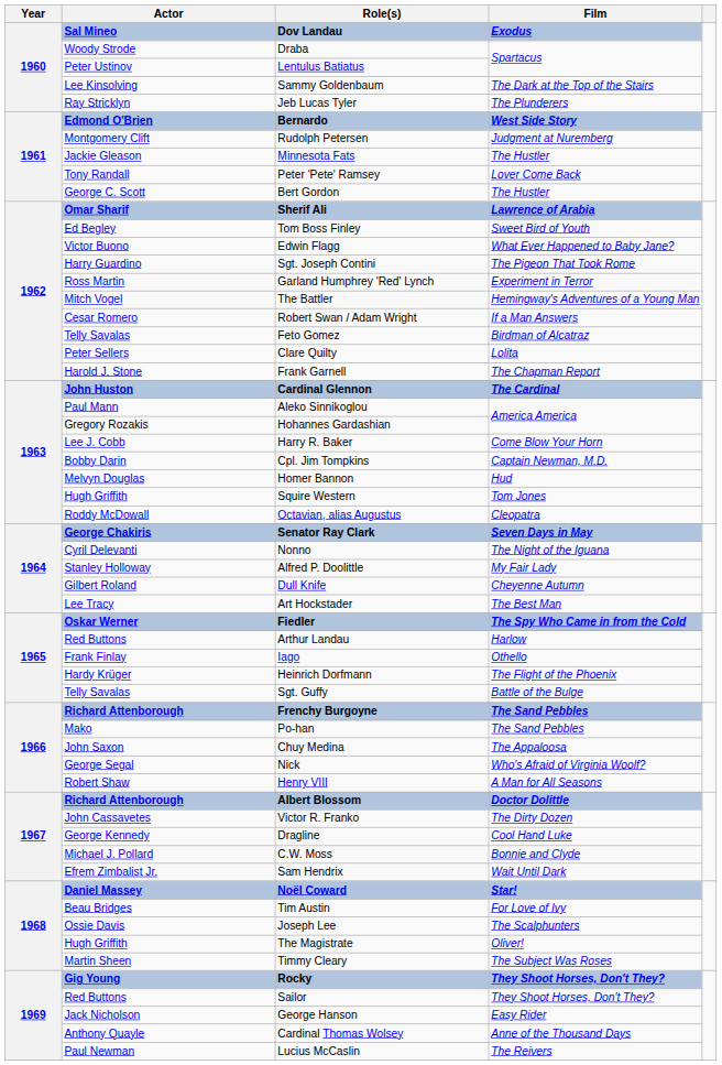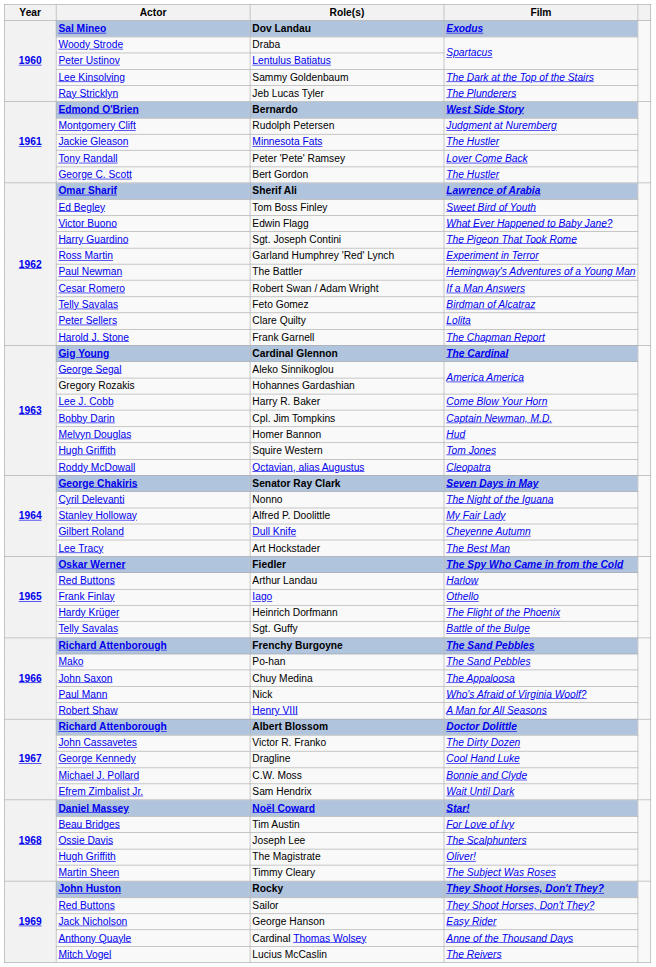 <table class="wikitable sortable">
 <tr>
 <th scope="col" style="width:8%;">Year</th>
 <th scope="col" style="width:30%;">Actor</th>
 <th scope="col" style="width:30%;">Role(s)</th>
 <th scope="col" style="width:30%;">Film</th>
 <th scope="col" style="width:2%;" class="unsortable"></th>
 </tr>
 <tr>
 <th rowspan="5" style="text-align:center;"><a href='#'>1960</a></th>
 <td style="background:#B0C4DE;"><strong><a href='#'>Sal Mineo</a> </strong></td>
 <td style="background:#B0C4DE;"><strong>Dov Landau</strong></td>
 <td style="background:#B0C4DE;"><strong><em><a href='#'>Exodus</a></em></strong></td>
 <td rowspan=5></td>
 </tr>
 <tr>
 <td><a href='#'>Woody Strode</a></td>
 <td>Draba</td>
 <td rowspan="2"><em><a href='#'>Spartacus</a></em></td>
 </tr>
 <tr>
 <td><a href='#'>Peter Ustinov</a></td>
 <td><a href='#'>Lentulus Batiatus</a></td>
 </tr>
 <tr>
 <td><a href='#'>Lee Kinsolving</a></td>
 <td>Sammy Goldenbaum</td>
 <td><em><a href='#'>The Dark at the Top of the Stairs</a></em></td>
 </tr>
 <tr>
 <td><a href='#'>Ray Stricklyn</a></td>
 <td>Jeb Lucas Tyler</td>
 <td><em><a href='#'>The Plunderers</a></em></td>
 </tr>
 <tr>
 <th rowspan="5" style="text-align:center;"><a href='#'>1961</a></th>
 <td style="background:#B0C4DE;"><strong><a href='#'>Edmond O'Brien</a> </strong></td>
 <td style="background:#B0C4DE;"><strong>Bernardo</strong></td>
 <td style="background:#B0C4DE;"><strong><em><a href='#'>West Side Story</a></em></strong></td>
 <td rowspan=5></td>
 </tr>
 <tr>
 <td><a href='#'>Montgomery Clift</a></td>
 <td>Rudolph Petersen</td>
 <td><em><a href='#'>Judgment at Nuremberg</a></em></td>
 </tr>
 <tr>
 <td><a href='#'>Jackie Gleason</a></td>
 <td><a href='#'>Minnesota Fats</a></td>
 <td><em><a href='#'>The Hustler</a></em></td>
 </tr>
 <tr>
 <td><a href='#'>Tony Randall</a></td>
 <td>Peter 'Pete' Ramsey</td>
 <td><em><a href='#'>Lover Come Back</a></em></td>
 </tr>
 <tr>
 <td><a href='#'>George C. Scott</a></td>
 <td>Bert Gordon</td>
 <td><em><a href='#'>The Hustler</a></em></td>
 </tr>
 <tr>
 <th rowspan="10" style="text-align:center;"><a href='#'>1962</a></th>
 <td style="background:#B0C4DE;"><strong><a href='#'>Omar Sharif</a> </strong></td>
 <td style="background:#B0C4DE;"><strong>Sherif Ali</strong></td>
 <td style="background:#B0C4DE;"><strong><em><a href='#'>Lawrence of Arabia</a></em></strong></td>
 <td rowspan=10></td>
 </tr>
 <tr>
 <td><a href='#'>Ed Begley</a></td>
 <td>Tom Boss Finley</td>
 <td><em><a href='#'>Sweet Bird of Youth</a></em></td>
 </tr>
 <tr>
 <td><a href='#'>Victor Buono</a></td>
 <td>Edwin Flagg</td>
 <td><em><a href='#'>What Ever Happened to Baby Jane?</a></em></td>
 </tr>
 <tr>
 <td><a href='#'>Harry Guardino</a></td>
 <td>Sgt. Joseph Contini</td>
 <td><em><a href='#'>The Pigeon That Took Rome</a></em></td>
 </tr>
 <tr>
 <td><a href='#'>Ross Martin</a></td>
 <td>Garland Humphrey 'Red' Lynch</td>
 <td><em><a href='#'>Experiment in Terror</a></em></td>
 </tr>
 <tr>
-<td><a href='#'>Mitch Vogel</a></td>
+<td><a href='#'>Paul Newman</a></td>
 <td>The Battler</td>
 <td><em><a href='#'>Hemingway's Adventures of a Young Man</a></em></td>
 </tr>
 <tr>
 <td><a href='#'>Cesar Romero</a></td>
 <td>Robert Swan / Adam Wright</td>
 <td><em><a href='#'>If a Man Answers</a></em></td>
 </tr>
 <tr>
 <td><a href='#'>Telly Savalas</a></td>
 <td>Feto Gomez</td>
 <td><em><a href='#'>Birdman of Alcatraz</a></em></td>
 </tr>
 <tr>
 <td><a href='#'>Peter Sellers</a></td>
 <td>Clare Quilty</td>
 <td><em><a href='#'>Lolita</a></em></td>
 </tr>
 <tr>
 <td><a href='#'>Harold J. Stone</a></td>
 <td>Frank Garnell</td>
 <td><em><a href='#'>The Chapman Report</a></em></td>
 </tr>
 <tr>
 <th rowspan="8" style="text-align:center;"><a href='#'>1963</a></th>
-<td style="background:#B0C4DE;"><strong><a href='#'>John Huston</a> </strong></td>
+<td style="background:#B0C4DE;"><strong><a href='#'>Gig Young</a> </strong></td>
 <td style="background:#B0C4DE;"><strong>Cardinal Glennon</strong></td>
 <td style="background:#B0C4DE;"><strong><em><a href='#'>The Cardinal</a></em></strong></td>
 <td rowspan=8></td>
 </tr>
 <tr>
-<td><a href='#'>Paul Mann</a></td>
+<td><a href='#'>George Segal</a></td>
 <td>Aleko Sinnikoglou</td>
 <td rowspan="2"><em><a href='#'>America America</a></em></td>
 </tr>
 <tr>
 <td>Gregory Rozakis</td>
 <td>Hohannes Gardashian</td>
 </tr>
 <tr>
 <td><a href='#'>Lee J. Cobb</a></td>
 <td>Harry R. Baker</td>
 <td><em><a href='#'>Come Blow Your Horn</a></em></td>
 </tr>
 <tr>
 <td><a href='#'>Bobby Darin</a></td>
 <td>Cpl. Jim Tompkins</td>
 <td><em><a href='#'>Captain Newman, M.D.</a></em></td>
 </tr>
 <tr>
 <td><a href='#'>Melvyn Douglas</a></td>
 <td>Homer Bannon</td>
 <td><em><a href='#'>Hud</a></em></td>
 </tr>
 <tr>
 <td><a href='#'>Hugh Griffith</a></td>
 <td>Squire Western</td>
 <td><em><a href='#'>Tom Jones</a></em></td>
 </tr>
 <tr>
 <td><a href='#'>Roddy McDowall</a></td>
 <td><a href='#'>Octavian, alias Augustus</a></td>
 <td><em><a href='#'>Cleopatra</a></em></td>
 </tr>
 <tr>
 <th rowspan="5" style="text-align:center;"><a href='#'>1964</a></th>
 <td style="background:#B0C4DE;"><strong><a href='#'>George Chakiris</a> </strong></td>
 <td style="background:#B0C4DE;"><strong>Senator Ray Clark</strong></td>
 <td style="background:#B0C4DE;"><strong><em><a href='#'>Seven Days in May</a></em></strong></td>
 <td rowspan=5></td>
 </tr>
 <tr>
 <td><a href='#'>Cyril Delevanti</a></td>
 <td>Nonno</td>
 <td><em><a href='#'>The Night of the Iguana</a></em></td>
 </tr>
 <tr>
 <td><a href='#'>Stanley Holloway</a></td>
 <td>Alfred P. Doolittle</td>
 <td><em><a href='#'>My Fair Lady</a></em></td>
 </tr>
 <tr>
 <td><a href='#'>Gilbert Roland</a></td>
 <td><a href='#'>Dull Knife</a></td>
 <td><em><a href='#'>Cheyenne Autumn</a></em></td>
 </tr>
 <tr>
 <td><a href='#'>Lee Tracy</a></td>
 <td>Art Hockstader</td>
 <td><em><a href='#'>The Best Man</a></em></td>
 </tr>
 <tr>
 <th rowspan="5" style="text-align:center;"><a href='#'>1965</a></th>
 <td style="background:#B0C4DE;"><strong><a href='#'>Oskar Werner</a></strong></td>
 <td style="background:#B0C4DE;"><strong>Fiedler</strong></td>
 <td style="background:#B0C4DE;"><strong><em><a href='#'>The Spy Who Came in from the Cold</a></em></strong></td>
 <td rowspan=5></td>
 </tr>
 <tr>
 <td><a href='#'>Red Buttons</a></td>
 <td>Arthur Landau</td>
 <td><em><a href='#'>Harlow</a></em></td>
 </tr>
 <tr>
 <td><a href='#'>Frank Finlay</a></td>
 <td><a href='#'>Iago</a></td>
 <td><em><a href='#'>Othello</a></em></td>
 </tr>
 <tr>
 <td><a href='#'>Hardy Krüger</a></td>
 <td>Heinrich Dorfmann</td>
 <td><em><a href='#'>The Flight of the Phoenix</a></em></td>
 </tr>
 <tr>
 <td><a href='#'>Telly Savalas</a></td>
 <td>Sgt. Guffy</td>
 <td><em><a href='#'>Battle of the Bulge</a></em></td>
 </tr>
 <tr>
 <th rowspan="5" style="text-align:center;"><a href='#'>1966</a></th>
 <td style="background:#B0C4DE;"><strong><a href='#'>Richard Attenborough</a></strong></td>
 <td style="background:#B0C4DE;"><strong>Frenchy Burgoyne</strong></td>
 <td style="background:#B0C4DE;"><strong><em><a href='#'>The Sand Pebbles</a></em></strong></td>
 <td rowspan=5></td>
 </tr>
 <tr>
 <td><a href='#'>Mako</a></td>
 <td>Po-han</td>
 <td><em><a href='#'>The Sand Pebbles</a></em></td>
 </tr>
 <tr>
 <td><a href='#'>John Saxon</a></td>
 <td>Chuy Medina</td>
 <td><em><a href='#'>The Appaloosa</a></em></td>
 </tr>
 <tr>
-<td><a href='#'>George Segal</a></td>
+<td><a href='#'>Paul Mann</a></td>
 <td>Nick</td>
 <td><em><a href='#'>Who's Afraid of Virginia Woolf?</a></em></td>
 </tr>
 <tr>
 <td><a href='#'>Robert Shaw</a></td>
 <td><a href='#'>Henry VIII</a></td>
 <td><em><a href='#'>A Man for All Seasons</a></em></td>
 </tr>
 <tr>
 <th rowspan="5" style="text-align:center;"><a href='#'>1967</a></th>
 <td style="background:#B0C4DE;"><strong><a href='#'>Richard Attenborough</a></strong></td>
 <td style="background:#B0C4DE;"><strong>Albert Blossom</strong></td>
 <td style="background:#B0C4DE;"><strong><em><a href='#'>Doctor Dolittle</a></em></strong></td>
 <td rowspan=5></td>
 </tr>
 <tr>
 <td><a href='#'>John Cassavetes</a></td>
 <td>Victor R. Franko</td>
 <td><em><a href='#'>The Dirty Dozen</a></em></td>
 </tr>
 <tr>
 <td><a href='#'>George Kennedy</a></td>
 <td>Dragline</td>
 <td><em><a href='#'>Cool Hand Luke</a></em></td>
 </tr>
 <tr>
 <td><a href='#'>Michael J. Pollard</a></td>
 <td>C.W. Moss</td>
 <td><em><a href='#'>Bonnie and Clyde</a></em></td>
 </tr>
 <tr>
 <td><a href='#'>Efrem Zimbalist Jr.</a></td>
 <td>Sam Hendrix</td>
 <td><em><a href='#'>Wait Until Dark</a></em></td>
 </tr>
 <tr>
 <th rowspan="5" style="text-align:center;"><a href='#'>1968</a></th>
 <td style="background:#B0C4DE;"><strong><a href='#'>Daniel Massey</a> </strong></td>
 <td style="background:#B0C4DE;"><strong><a href='#'>Noël Coward</a></strong></td>
 <td style="background:#B0C4DE;"><strong><em><a href='#'>Star!</a></em></strong></td>
 <td rowspan=5></td>
 </tr>
 <tr>
 <td><a href='#'>Beau Bridges</a></td>
 <td>Tim Austin</td>
 <td><em><a href='#'>For Love of Ivy</a></em></td>
 </tr>
 <tr>
 <td><a href='#'>Ossie Davis</a></td>
 <td>Joseph Lee</td>
 <td><em><a href='#'>The Scalphunters</a></em></td>
 </tr>
 <tr>
 <td><a href='#'>Hugh Griffith</a></td>
 <td>The Magistrate</td>
 <td><em><a href='#'>Oliver!</a></em></td>
 </tr>
 <tr>
 <td><a href='#'>Martin Sheen</a></td>
 <td>Timmy Cleary</td>
 <td><em><a href='#'>The Subject Was Roses</a></em></td>
 </tr>
 <tr>
 <th rowspan="5" style="text-align:center;"><a href='#'>1969</a></th>
-<td style="background:#B0C4DE;"><strong><a href='#'>Gig Young</a> </strong></td>
+<td style="background:#B0C4DE;"><strong><a href='#'>John Huston</a> </strong></td>
 <td style="background:#B0C4DE;"><strong>Rocky</strong></td>
 <td style="background:#B0C4DE;"><strong><em><a href='#'>They Shoot Horses, Don't They?</a></em></strong></td>
 <td rowspan=5></td>
 </tr>
 <tr>
 <td><a href='#'>Red Buttons</a></td>
 <td>Sailor</td>
 <td><em><a href='#'>They Shoot Horses, Don't They?</a></em></td>
 </tr>
 <tr>
 <td><a href='#'>Jack Nicholson</a></td>
 <td>George Hanson</td>
 <td><em><a href='#'>Easy Rider</a></em></td>
 </tr>
 <tr>
 <td><a href='#'>Anthony Quayle</a></td>
 <td>Cardinal <a href='#'>Thomas Wolsey</a></td>
 <td><em><a href='#'>Anne of the Thousand Days</a></em></td>
 </tr>
 <tr>
-<td><a href='#'>Paul Newman</a></td>
+<td><a href='#'>Mitch Vogel</a></td>
 <td>Lucius McCaslin</td>
 <td><em><a href='#'>The Reivers</a></em></td>
 </tr>
 </table>
